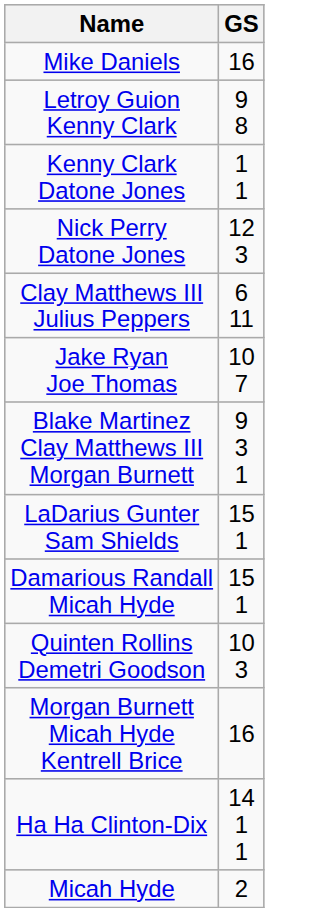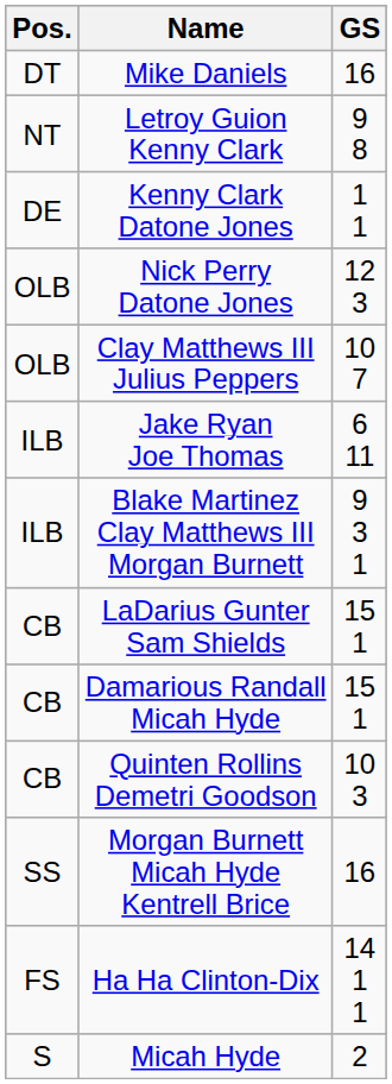 <table class="wikitable" style="font-size:95%;text-align:center">
 <tr>
+<th>Pos.</th>
 <th>Name</th>
 <th>GS</th>
 </tr>
 <tr>
+<td>DT</td>
 <td><a href='#'>Mike Daniels</a></td>
 <td>16</td>
 </tr>
 <tr>
+<td>NT</td>
 <td><a href='#'>Letroy Guion</a><br><a href='#'>Kenny Clark</a></td>
 <td>9<br>8</td>
 </tr>
 <tr>
+<td>DE</td>
 <td><a href='#'>Kenny Clark</a><br><a href='#'>Datone Jones</a></td>
 <td>1<br>1</td>
 </tr>
 <tr>
+<td>OLB</td>
 <td><a href='#'>Nick Perry</a><br><a href='#'>Datone Jones</a></td>
 <td>12<br>3</td>
 </tr>
 <tr>
+<td>OLB</td>
 <td><a href='#'>Clay Matthews III</a><br><a href='#'>Julius Peppers</a></td>
+<td>10<br>7</td>
+</tr>
+<tr>
+<td>ILB</td>
+<td><a href='#'>Jake Ryan</a><br><a href='#'>Joe Thomas</a></td>
 <td>6<br>11</td>
 </tr>
 <tr>
-<td><a href='#'>Jake Ryan</a><br><a href='#'>Joe Thomas</a></td>
-<td>10<br>7</td>
-</tr>
-<tr>
+<td>ILB</td>
 <td><a href='#'>Blake Martinez</a><br><a href='#'>Clay Matthews III</a><br><a href='#'>Morgan Burnett</a></td>
 <td>9<br>3<br>1</td>
 </tr>
 <tr>
+<td>CB</td>
 <td><a href='#'>LaDarius Gunter</a><br><a href='#'>Sam Shields</a></td>
 <td>15<br>1</td>
 </tr>
 <tr>
+<td>CB</td>
 <td><a href='#'>Damarious Randall</a><br><a href='#'>Micah Hyde</a></td>
 <td>15<br>1</td>
 </tr>
 <tr>
+<td>CB</td>
 <td><a href='#'>Quinten Rollins</a><br><a href='#'>Demetri Goodson</a></td>
 <td>10<br>3</td>
 </tr>
 <tr>
+<td>SS</td>
 <td><a href='#'>Morgan Burnett</a><br><a href='#'>Micah Hyde</a><br><a href='#'>Kentrell Brice</a></td>
 <td>16</td>
 </tr>
 <tr>
+<td>FS</td>
 <td><a href='#'>Ha Ha Clinton-Dix</a></td>
 <td>14<br>1<br>1</td>
 </tr>
 <tr>
+<td>S</td>
 <td><a href='#'>Micah Hyde</a></td>
 <td>2</td>
 </tr>
 </table>
